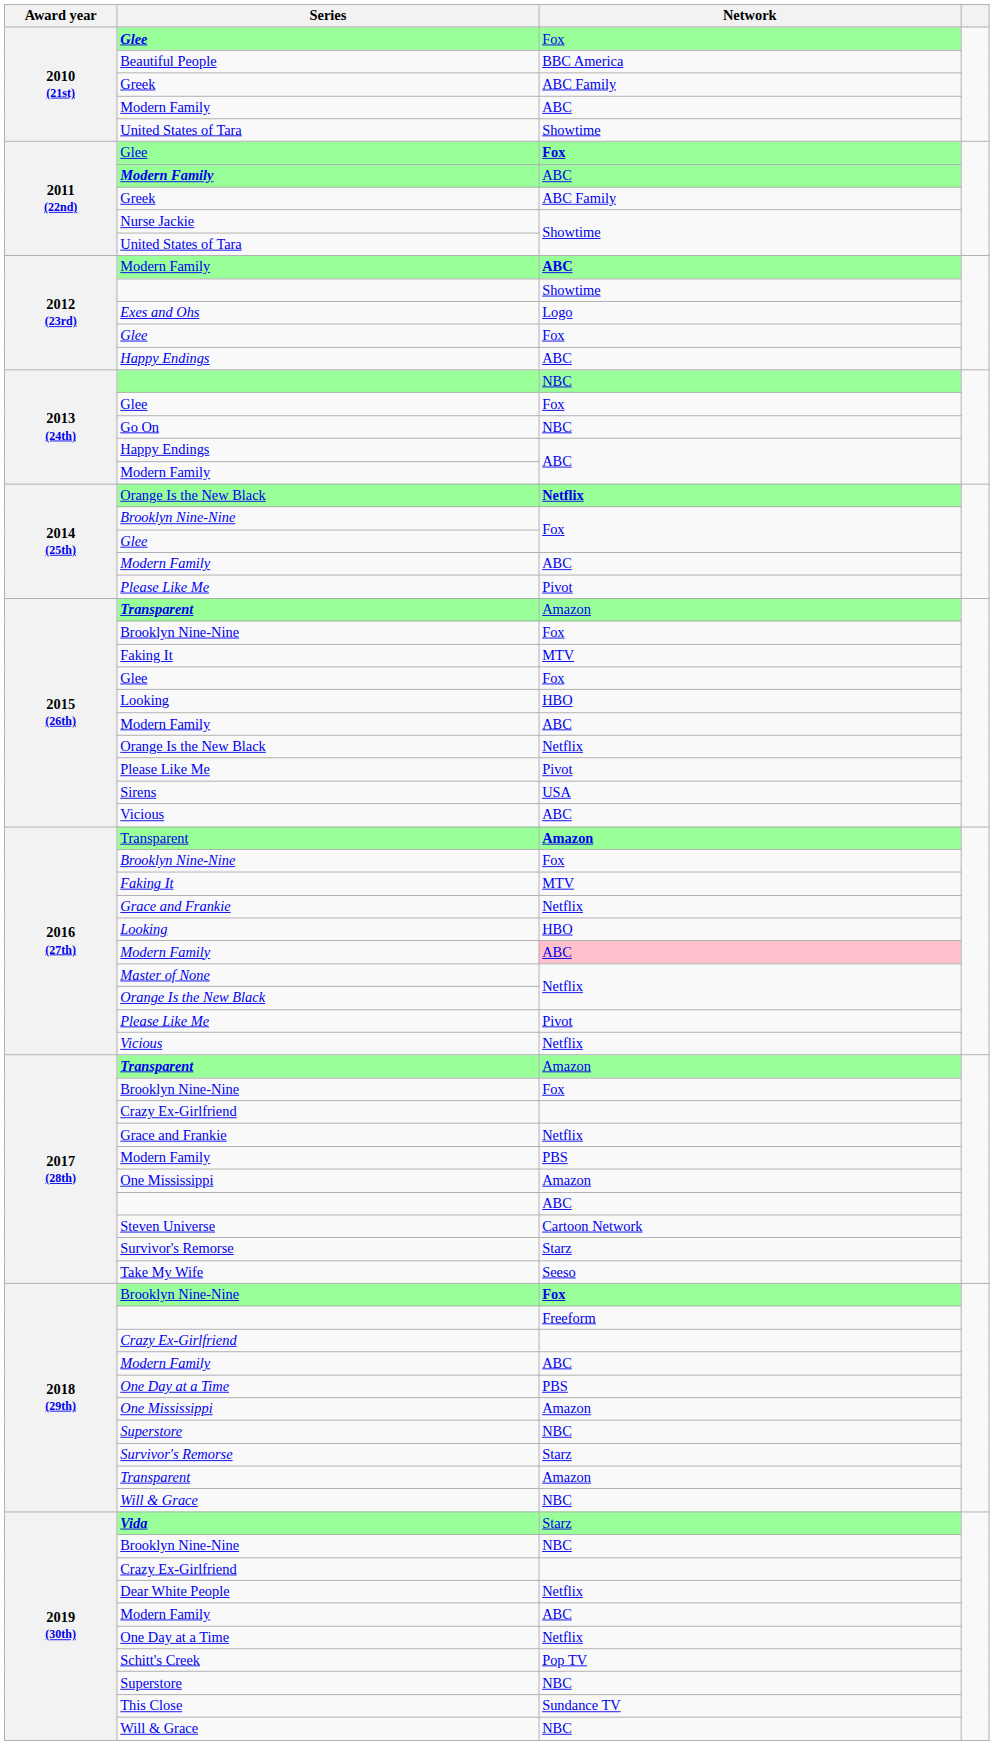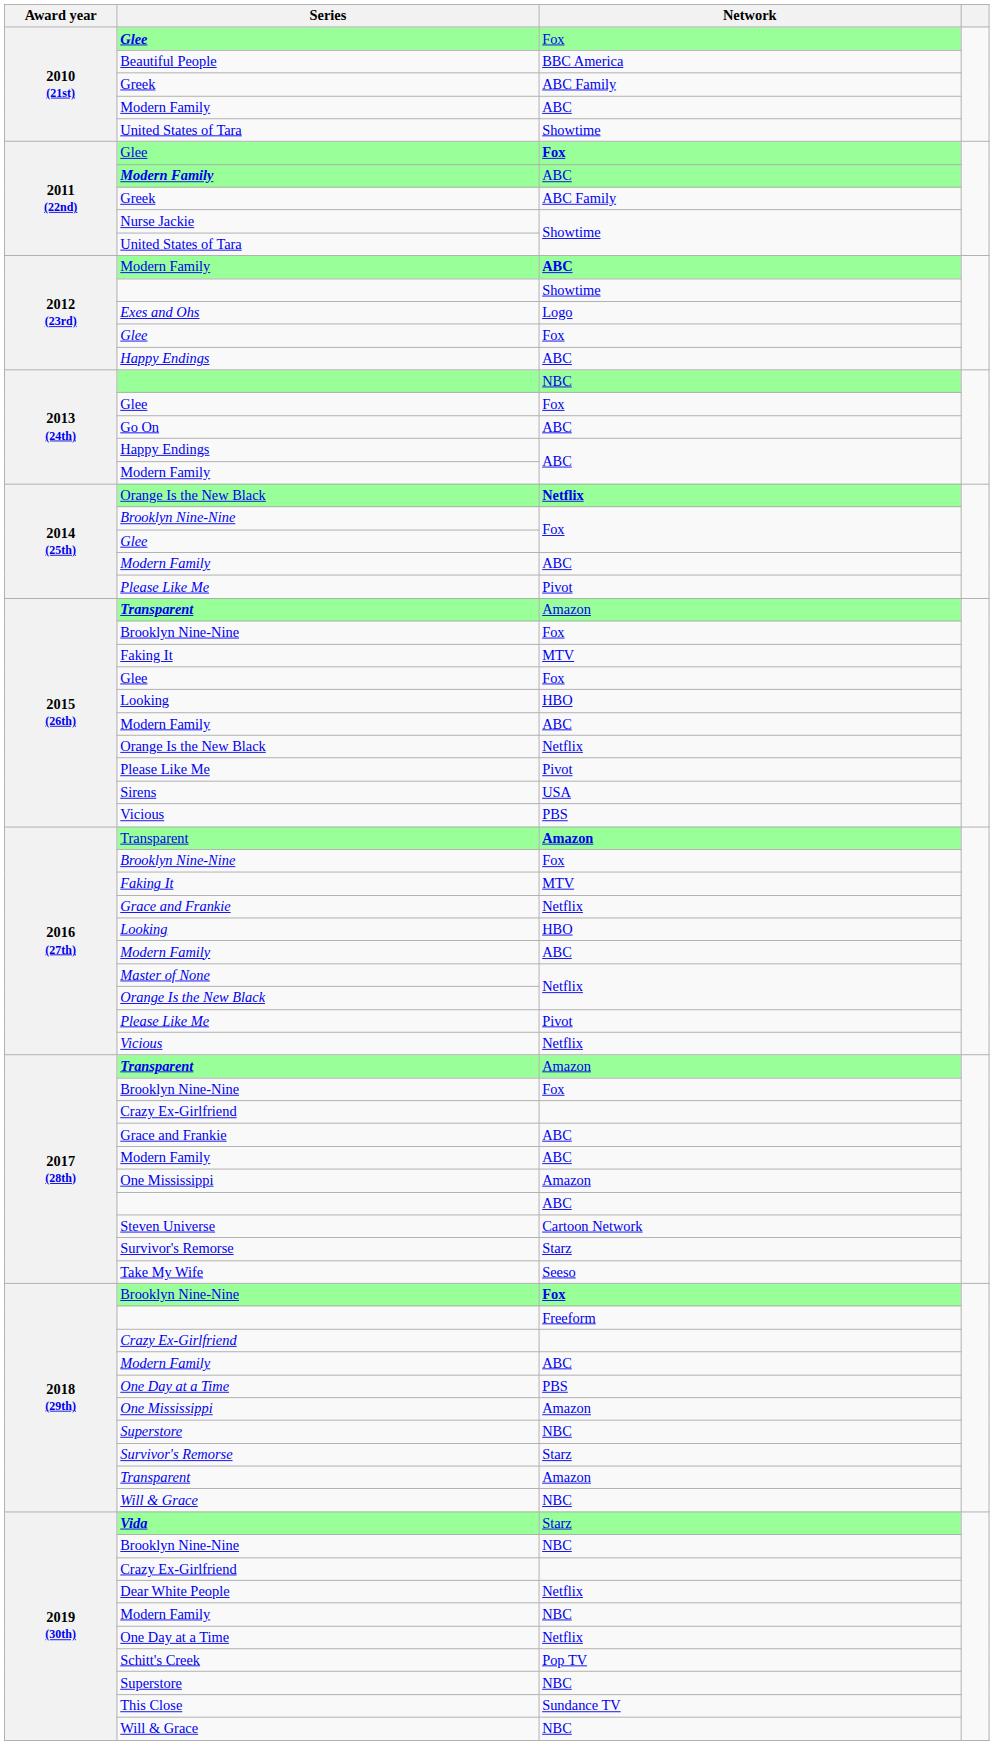 <table class="wikitable sortable">
 <tr>
 <th scope="col" style="width:8%">Award year</th>
 <th scope="col" style="width:30%">Series</th>
 <th scope="col" style="width:30%">Network</th>
 <th scope="col" style="width:2%" class="unsortable"></th>
 </tr>
 <tr>
 <th scope="rowgroup" rowspan="5" style="text-align:center">2010<br><small><a href='#'>(21st)</a></small></th>
 <td style="background:#99ff99;"><strong><em><a href='#'>Glee</a><em> <strong></td>
 <td style="background:#99ff99;"></strong><a href='#'>Fox</a><strong></td>
 <td rowspan="5" align="center"><br></td>
 </tr>
 <tr>
 <td></em><a href='#'>Beautiful People</a><em></td>
 <td><a href='#'>BBC America</a></td>
 </tr>
 <tr>
 <td></em><a href='#'>Greek</a><em></td>
 <td><a href='#'>ABC Family</a></td>
 </tr>
 <tr>
 <td></em><a href='#'>Modern Family</a><em></td>
 <td><a href='#'>ABC</a></td>
 </tr>
 <tr>
 <td></em><a href='#'>United States of Tara</a><em></td>
 <td><a href='#'>Showtime</a></td>
 </tr>
 <tr>
 <th scope="rowgroup" rowspan="5" style="text-align:center">2011<br><small><a href='#'>(22nd)</a></small></th>
 <td style="background:#99ff99;"></em></strong><a href='#'>Glee</a></em> </strong></td>
 <td style="background:#99ff99;"><strong><a href='#'>Fox</a></strong></td>
 <td rowspan="5" align="center"><br></td>
 </tr>
 <tr>
 <td style="background:#99ff99;"><strong><em><a href='#'>Modern Family</a><em> <strong></td>
 <td style="background:#99ff99;"></strong><a href='#'>ABC</a><strong></td>
 </tr>
 <tr>
 <td></em><a href='#'>Greek</a><em></td>
 <td><a href='#'>ABC Family</a></td>
 </tr>
 <tr>
 <td></em><a href='#'>Nurse Jackie</a><em></td>
 <td rowspan=2><a href='#'>Showtime</a></td>
 </tr>
 <tr>
 <td></em><a href='#'>United States of Tara</a><em></td>
 </tr>
 <tr>
 <th scope="rowgroup" rowspan="5" style="text-align:center">2012<br><small><a href='#'>(23rd)</a></small></th>
 <td style="background:#99ff99;"></em></strong><a href='#'>Modern Family</a></em> </strong></td>
 <td style="background:#99ff99;"><strong><a href='#'>ABC</a></strong></td>
 <td rowspan="5" align="center"><br></td>
 </tr>
 <tr>
 <td><em></em></td>
 <td><a href='#'>Showtime</a></td>
 </tr>
 <tr>
 <td><em><a href='#'>Exes and Ohs</a></em></td>
 <td><a href='#'>Logo</a></td>
 </tr>
 <tr>
 <td><em><a href='#'>Glee</a></em></td>
 <td><a href='#'>Fox</a></td>
 </tr>
 <tr>
 <td><em><a href='#'>Happy Endings</a></em></td>
 <td><a href='#'>ABC</a></td>
 </tr>
 <tr>
 <th scope="rowgroup" rowspan="5" style="text-align:center">2013<br><small><a href='#'>(24th)</a></small></th>
 <td style="background:#99ff99;"><strong><em><em> <strong></td>
 <td style="background:#99ff99;"></strong><a href='#'>NBC</a><strong></td>
 <td rowspan="5" align="center"><br></td>
 </tr>
 <tr>
 <td></em><a href='#'>Glee</a><em></td>
 <td><a href='#'>Fox</a></td>
 </tr>
 <tr>
 <td></em><a href='#'>Go On</a><em></td>
-<td><a href='#'>NBC</a></td>
+<td><a href='#'>ABC</a></td>
 </tr>
 <tr>
 <td></em><a href='#'>Happy Endings</a><em></td>
 <td rowspan=2><a href='#'>ABC</a></td>
 </tr>
 <tr>
 <td></em><a href='#'>Modern Family</a><em></td>
 </tr>
 <tr>
 <th scope="rowgroup" rowspan="5" style="text-align:center">2014<br><small><a href='#'>(25th)</a></small></th>
 <td style="background:#99ff99;"></em></strong><a href='#'>Orange Is the New Black</a></em> </strong></td>
 <td style="background:#99ff99;"><strong><a href='#'>Netflix</a></strong></td>
 <td rowspan="5" align="center"><br></td>
 </tr>
 <tr>
 <td><em><a href='#'>Brooklyn Nine-Nine</a></em></td>
 <td rowspan=2><a href='#'>Fox</a></td>
 </tr>
 <tr>
 <td><em><a href='#'>Glee</a></em></td>
 </tr>
 <tr>
 <td><em><a href='#'>Modern Family</a></em></td>
 <td><a href='#'>ABC</a></td>
 </tr>
 <tr>
 <td><em><a href='#'>Please Like Me</a></em></td>
 <td><a href='#'>Pivot</a></td>
 </tr>
 <tr>
 <th scope="rowgroup" rowspan="10" style="text-align:center">2015<br><small><a href='#'>(26th)</a></small></th>
 <td style="background:#99ff99;"><strong><em><a href='#'>Transparent</a><em> <strong></td>
 <td style="background:#99ff99;"></strong><a href='#'>Amazon</a><strong></td>
 <td rowspan="10" align="center"><br></td>
 </tr>
 <tr>
 <td></em><a href='#'>Brooklyn Nine-Nine</a><em></td>
 <td><a href='#'>Fox</a></td>
 </tr>
 <tr>
 <td></em><a href='#'>Faking It</a><em></td>
 <td><a href='#'>MTV</a></td>
 </tr>
 <tr>
 <td></em><a href='#'>Glee</a><em></td>
 <td><a href='#'>Fox</a></td>
 </tr>
 <tr>
 <td></em><a href='#'>Looking</a><em></td>
 <td><a href='#'>HBO</a></td>
 </tr>
 <tr>
 <td></em><a href='#'>Modern Family</a><em></td>
 <td><a href='#'>ABC</a></td>
 </tr>
 <tr>
 <td></em><a href='#'>Orange Is the New Black</a><em></td>
 <td><a href='#'>Netflix</a></td>
 </tr>
 <tr>
 <td></em><a href='#'>Please Like Me</a><em></td>
 <td><a href='#'>Pivot</a></td>
 </tr>
 <tr>
 <td></em><a href='#'>Sirens</a><em></td>
 <td><a href='#'>USA</a></td>
 </tr>
 <tr>
 <td></em><a href='#'>Vicious</a><em></td>
-<td><a href='#'>ABC</a></td>
+<td><a href='#'>PBS</a></td>
 </tr>
 <tr>
 <th scope="rowgroup" rowspan="10" style="text-align:center">2016<br><small><a href='#'>(27th)</a></small></th>
 <td style="background:#99ff99;"></em></strong><a href='#'>Transparent</a></em> </strong></td>
 <td style="background:#99ff99;"><strong><a href='#'>Amazon</a></strong></td>
 <td rowspan="10" align="center"></td>
 </tr>
 <tr>
 <td><em><a href='#'>Brooklyn Nine-Nine</a></em></td>
 <td><a href='#'>Fox</a></td>
 </tr>
 <tr>
 <td><em><a href='#'>Faking It</a></em></td>
 <td><a href='#'>MTV</a></td>
 </tr>
 <tr>
 <td><em><a href='#'>Grace and Frankie</a></em></td>
 <td><a href='#'>Netflix</a></td>
 </tr>
 <tr>
 <td><em><a href='#'>Looking</a></em></td>
 <td><a href='#'>HBO</a></td>
 </tr>
 <tr>
 <td><em><a href='#'>Modern Family</a></em></td>
-<td style="background: pink;"><a href='#'>ABC</a></td>
+<td><a href='#'>ABC</a></td>
 </tr>
 <tr>
 <td><em><a href='#'>Master of None</a></em></td>
 <td rowspan=2><a href='#'>Netflix</a></td>
 </tr>
 <tr>
 <td><em><a href='#'>Orange Is the New Black</a></em></td>
 </tr>
 <tr>
 <td><em><a href='#'>Please Like Me</a></em></td>
 <td><a href='#'>Pivot</a></td>
 </tr>
 <tr>
 <td><em><a href='#'>Vicious</a></em></td>
 <td><a href='#'>Netflix</a></td>
 </tr>
 <tr>
 <th scope="rowgroup" rowspan="10" style="text-align:center">2017<br><small><a href='#'>(28th)</a></small></th>
 <td style="background:#99ff99;"><strong><em><a href='#'>Transparent</a><em> <strong></td>
 <td style="background:#99ff99;"></strong><a href='#'>Amazon</a><strong></td>
 <td rowspan="10" align="center"><br></td>
 </tr>
 <tr>
 <td></em><a href='#'>Brooklyn Nine-Nine</a><em></td>
 <td><a href='#'>Fox</a></td>
 </tr>
 <tr>
 <td></em><a href='#'>Crazy Ex-Girlfriend</a><em></td>
 <td></td>
 </tr>
 <tr>
 <td></em><a href='#'>Grace and Frankie</a><em></td>
-<td><a href='#'>Netflix</a></td>
+<td><a href='#'>ABC</a></td>
 </tr>
 <tr>
 <td></em><a href='#'>Modern Family</a><em></td>
-<td><a href='#'>PBS</a></td>
+<td><a href='#'>ABC</a></td>
 </tr>
 <tr>
 <td></em><a href='#'>One Mississippi</a><em></td>
 <td><a href='#'>Amazon</a></td>
 </tr>
 <tr>
 <td></em><em></td>
 <td><a href='#'>ABC</a></td>
 </tr>
 <tr>
 <td></em><a href='#'>Steven Universe</a><em></td>
 <td><a href='#'>Cartoon Network</a></td>
 </tr>
 <tr>
 <td></em><a href='#'>Survivor's Remorse</a><em></td>
 <td><a href='#'>Starz</a></td>
 </tr>
 <tr>
 <td></em><a href='#'>Take My Wife</a><em></td>
 <td><a href='#'>Seeso</a></td>
 </tr>
 <tr>
 <th scope="rowgroup" rowspan="10" style="text-align:center">2018<br><small><a href='#'>(29th)</a></small></th>
 <td style="background:#99ff99;"></em></strong><a href='#'>Brooklyn Nine-Nine</a></em> </strong></td>
 <td style="background:#99ff99;"><strong><a href='#'>Fox</a></strong></td>
 <td rowspan="10" align="center"><br></td>
 </tr>
 <tr>
 <td><em></em></td>
 <td><a href='#'>Freeform</a></td>
 </tr>
 <tr>
 <td><em><a href='#'>Crazy Ex-Girlfriend</a></em></td>
 <td></td>
 </tr>
 <tr>
 <td><em><a href='#'>Modern Family</a></em></td>
 <td><a href='#'>ABC</a></td>
 </tr>
 <tr>
 <td><em><a href='#'>One Day at a Time</a></em></td>
 <td><a href='#'>PBS</a></td>
 </tr>
 <tr>
 <td><em><a href='#'>One Mississippi</a></em></td>
 <td><a href='#'>Amazon</a></td>
 </tr>
 <tr>
 <td><em><a href='#'>Superstore</a></em></td>
 <td><a href='#'>NBC</a></td>
 </tr>
 <tr>
 <td><em><a href='#'>Survivor's Remorse</a></em></td>
 <td><a href='#'>Starz</a></td>
 </tr>
 <tr>
 <td><em><a href='#'>Transparent</a></em></td>
 <td><a href='#'>Amazon</a></td>
 </tr>
 <tr>
 <td><em><a href='#'>Will & Grace</a></em></td>
 <td><a href='#'>NBC</a></td>
 </tr>
 <tr>
 <th scope="rowgroup" rowspan="10" style="text-align:center">2019<br><small><a href='#'>(30th)</a></small></th>
 <td style="background:#99ff99;"><strong><em><a href='#'>Vida</a><em> <strong></td>
 <td style="background:#99ff99;"></strong><a href='#'>Starz</a><strong></td>
 <td rowspan="10" align="center"><br></td>
 </tr>
 <tr>
 <td></em><a href='#'>Brooklyn Nine-Nine</a><em></td>
 <td><a href='#'>NBC</a></td>
 </tr>
 <tr>
 <td></em><a href='#'>Crazy Ex-Girlfriend</a><em></td>
 <td></td>
 </tr>
 <tr>
 <td></em><a href='#'>Dear White People</a><em></td>
 <td><a href='#'>Netflix</a></td>
 </tr>
 <tr>
 <td></em><a href='#'>Modern Family</a><em></td>
-<td><a href='#'>ABC</a></td>
+<td><a href='#'>NBC</a></td>
 </tr>
 <tr>
 <td></em><a href='#'>One Day at a Time</a><em></td>
 <td><a href='#'>Netflix</a></td>
 </tr>
 <tr>
 <td></em><a href='#'>Schitt's Creek</a><em></td>
 <td><a href='#'>Pop TV</a></td>
 </tr>
 <tr>
 <td></em><a href='#'>Superstore</a><em></td>
 <td><a href='#'>NBC</a></td>
 </tr>
 <tr>
 <td></em><a href='#'>This Close</a><em></td>
 <td><a href='#'>Sundance TV</a></td>
 </tr>
 <tr>
 <td></em><a href='#'>Will & Grace</a><em></td>
 <td><a href='#'>NBC</a></td>
 </tr>
 </table>
